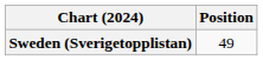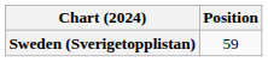 <table class="wikitable plainrowheaders" style="text-align:center">
 <tr>
 <th scope="col">Chart (2024)</th>
 <th scope="col">Position</th>
 </tr>
 <tr>
 <th scope="row">Sweden (Sverigetopplistan)</th>
-<td>49</td>
+<td>59</td>
 </tr>
 </table>
